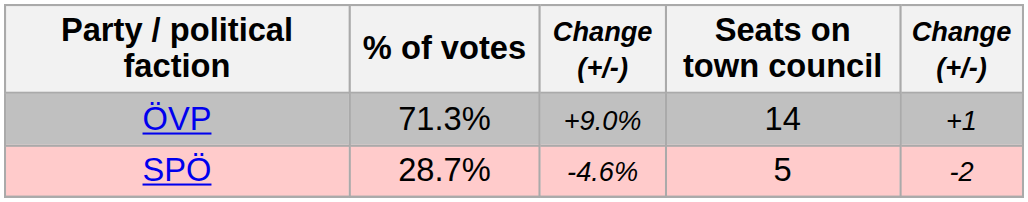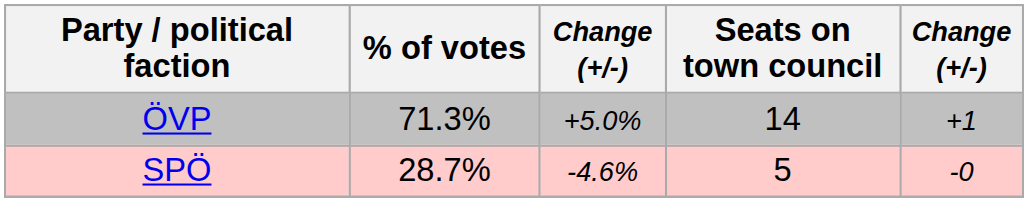 <table class="wikitable" style="text-align:center" width="500px">
 <tr style="background:#A0A0A0;">
 <th width="150px">Party / political faction</th>
 <th width="80px">% of votes<br></th>
 <th width="50px"><em><small>Change<br>(+/-)</small></em></th>
 <th width="100px">Seats on town council</th>
 <th width="40px"><small><em>Change<br>(+/-)</em></small></th>
 </tr>
 <tr style="background:#C0C0C0;">
 <td><a href='#'>ÖVP</a></td>
 <td>71.3%</td>
-<td><em><small>+9.0%</small></em></td>
+<td><em><small>+5.0%</small></em></td>
 <td>14</td>
 <td><em><small>+1</small></em></td>
 </tr>
 <tr style="background:#FFCBCB;">
 <td><a href='#'>SPÖ</a></td>
 <td>28.7%</td>
 <td><em><small>-4.6%</small></em></td>
 <td>5</td>
-<td><em><small>-2</small></em></td>
+<td><em><small>-0</small></em></td>
 </tr>
 <tr style="background:#C0C0FF;">
 </tr>
 </table>
